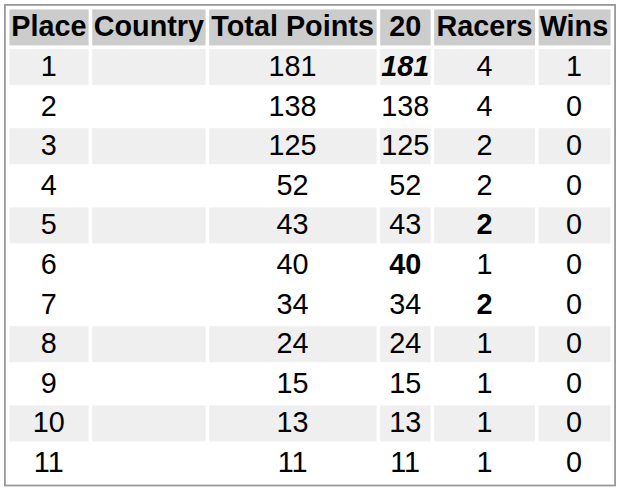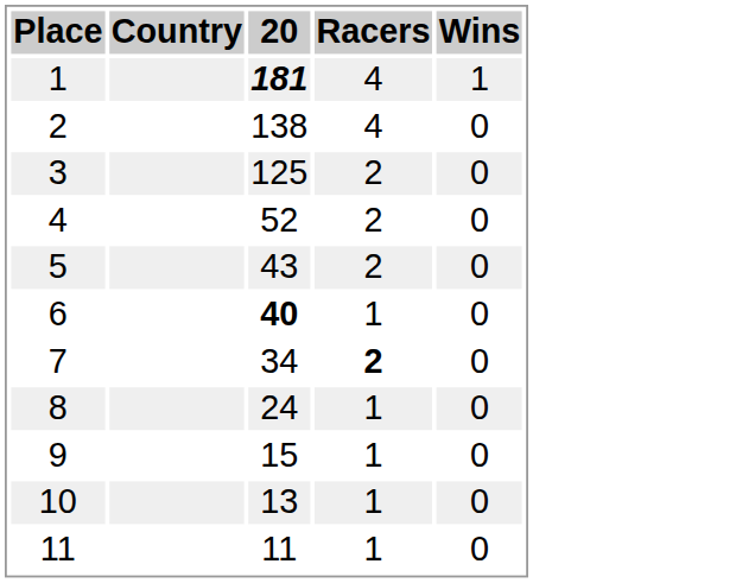 <table border="0" style="border: 1px solid #999; background-color:#FFFFFF; text-align:center">
 <tr align="center" bgcolor="#CCCCCC">
 <th>Place</th>
 <th>Country</th>
-<th>Total Points</th>
 <th>20</th>
 <th>Racers</th>
 <th>Wins</th>
 </tr>
 <tr bgcolor="#EFEFEF">
 <td>1</td>
 <td align="left"></td>
-<td>181</td>
 <td><strong><em>181</em></strong></td>
 <td>4</td>
 <td>1</td>
 </tr>
 <tr>
 <td>2</td>
 <td align="left"></td>
 <td>138</td>
-<td>138</td>
 <td>4</td>
 <td>0</td>
 </tr>
 <tr bgcolor="#EFEFEF">
 <td>3</td>
 <td align="left"></td>
-<td>125</td>
 <td>125</td>
 <td>2</td>
 <td>0</td>
 </tr>
 <tr>
 <td>4</td>
 <td align="left"></td>
 <td>52</td>
-<td>52</td>
 <td>2</td>
 <td>0</td>
 </tr>
 <tr bgcolor="#EFEFEF">
 <td>5</td>
 <td align="left"></td>
 <td>43</td>
-<td>43</td>
-<td><strong>2</strong></td>
+<td>2</td>
 <td>0</td>
 </tr>
 <tr>
 <td>6</td>
 <td align="left"></td>
-<td>40</td>
 <td><strong>40</strong></td>
 <td>1</td>
 <td>0</td>
 </tr>
 <tr>
 <td>7</td>
 <td align="left"></td>
 <td>34</td>
-<td>34</td>
 <td><strong>2</strong></td>
 <td>0</td>
 </tr>
 <tr bgcolor="#EFEFEF">
 <td>8</td>
 <td align="left"></td>
-<td>24</td>
 <td>24</td>
 <td>1</td>
 <td>0</td>
 </tr>
 <tr>
 <td>9</td>
 <td align="left"></td>
 <td>15</td>
-<td>15</td>
 <td>1</td>
 <td>0</td>
 </tr>
 <tr bgcolor="#EFEFEF">
 <td>10</td>
 <td align="left"></td>
-<td>13</td>
 <td>13</td>
 <td>1</td>
 <td>0</td>
 </tr>
 <tr>
 <td>11</td>
 <td align="left"></td>
 <td>11</td>
-<td>11</td>
 <td>1</td>
 <td>0</td>
 </tr>
 </table>
